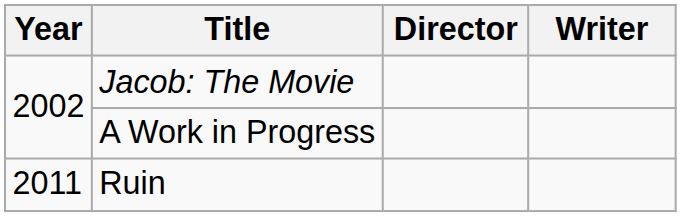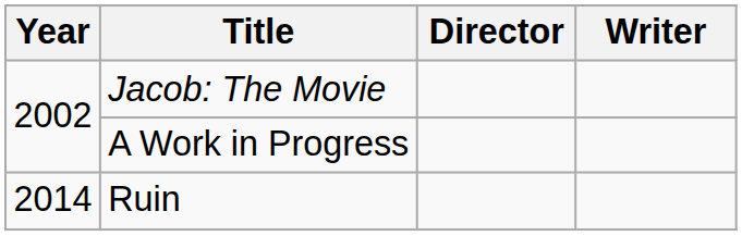 <table class="wikitable">
 <tr>
 <th>Year</th>
 <th>Title</th>
 <th width="65">Director</th>
 <th width="65">Writer</th>
 </tr>
 <tr>
 <td rowspan=2>2002</td>
 <td><em>Jacob: The Movie</td>
 <td></td>
 <td></td>
 </tr>
 <tr>
 <td></em>A Work in Progress<em></td>
 <td></td>
 <td></td>
 </tr>
 <tr>
-<td>2011</td>
+<td>2014</td>
 <td></em>Ruin<em></td>
 <td></td>
 <td></td>
 </tr>
 </table>
